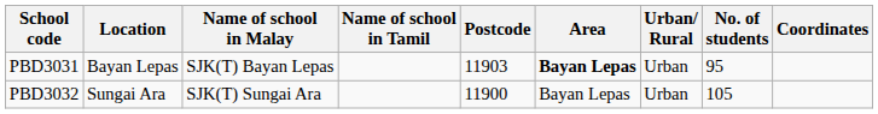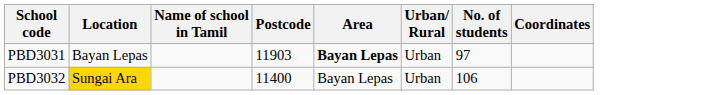 <table class="wikitable sortable">
 <tr>
 <th>School<br>code</th>
 <th>Location</th>
-<th>Name of school<br>in Malay</th>
 <th>Name of school<br>in Tamil</th>
 <th>Postcode</th>
 <th>Area</th>
 <th>Urban/<br>Rural</th>
 <th>No. of<br>students</th>
 <th>Coordinates</th>
 </tr>
 <tr>
 <td>PBD3031</td>
 <td>Bayan Lepas</td>
-<td>SJK(T) Bayan Lepas</td>
 <td></td>
 <td>11903</td>
 <td><strong>Bayan Lepas</strong></td>
 <td>Urban</td>
-<td>95</td>
+<td>97</td>
 <td></td>
 </tr>
 <tr>
 <td>PBD3032</td>
-<td>Sungai Ara</td>
-<td>SJK(T) Sungai Ara</td>
+<td style="background: gold;">Sungai Ara</td>
 <td></td>
-<td>11900</td>
+<td>11400</td>
 <td>Bayan Lepas</td>
 <td>Urban</td>
-<td>105</td>
+<td>106</td>
 <td></td>
 </tr>
 </table>
